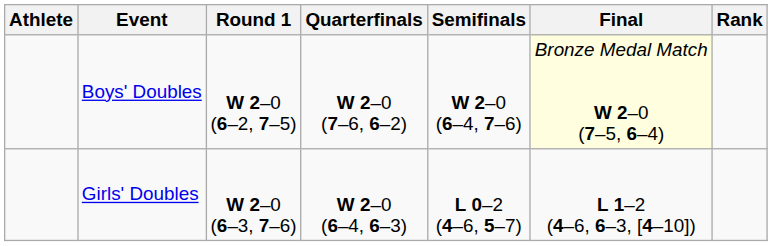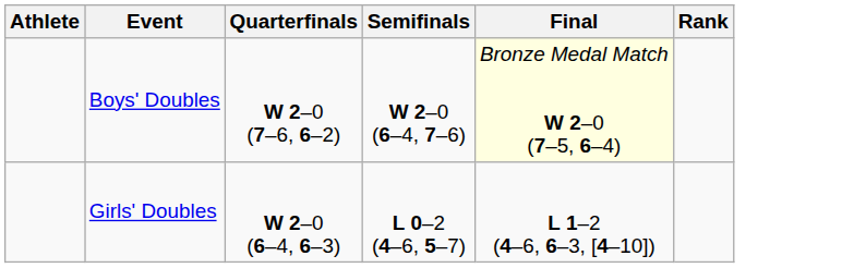 <table class=wikitable style="font-size:90%">
 <tr>
 <th>Athlete</th>
 <th>Event</th>
-<th>Round 1</th>
 <th>Quarterfinals</th>
 <th>Semifinals</th>
 <th>Final</th>
 <th>Rank</th>
 </tr>
 <tr>
 <td> <br></td>
 <td><a href='#'>Boys' Doubles</a></td>
-<td align=center><br><br><strong>W</strong> <strong>2</strong>–0<br> (<strong>6</strong>–2, <strong>7</strong>–5)</td>
 <td align=center><br><br><strong>W</strong> <strong>2</strong>–0<br> (<strong>7</strong>–6, <strong>6</strong>–2)</td>
 <td align=center><br><br><strong>W</strong> <strong>2</strong>–0<br> (<strong>6</strong>–4, <strong>7</strong>–6)</td>
 <td align=center style="background: lightyellow;"><em>Bronze Medal Match</em><br><br><br><strong>W</strong> <strong>2</strong>–0<br> (<strong>7</strong>–5, <strong>6</strong>–4)</td>
 <td align=center></td>
 </tr>
 <tr>
 <td> <br></td>
 <td><a href='#'>Girls' Doubles</a></td>
-<td align=center><br><br><strong>W</strong> <strong>2</strong>–0<br> (<strong>6</strong>–3, <strong>7</strong>–6)</td>
 <td align=center><br><br><strong>W</strong> <strong>2</strong>–0<br> (<strong>6</strong>–4, <strong>6</strong>–3)</td>
 <td align=center><br><br><strong>L</strong> <strong>0</strong>–2<br> (<strong>4</strong>–6, <strong>5</strong>–7)</td>
 <td align=center><br><br><strong>L</strong> <strong>1</strong>–2<br> (<strong>4</strong>–6, <strong>6</strong>–3, [<strong>4</strong>–10])</td>
 <td align=center></td>
 </tr>
 </table>
